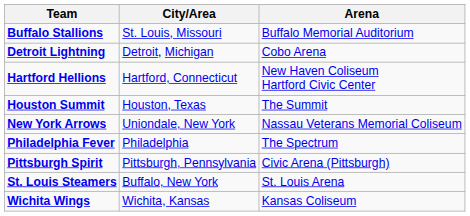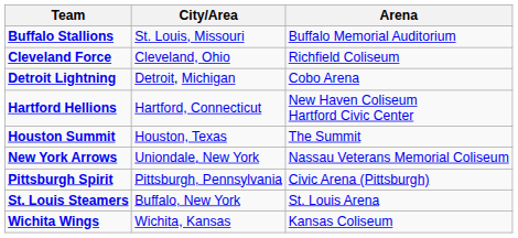 <table class="wikitable">
 <tr>
 <th>Team</th>
 <th>City/Area</th>
 <th>Arena</th>
 </tr>
 <tr>
 <td><strong><a href='#'>Buffalo Stallions</a></strong></td>
 <td><a href='#'>St. Louis, Missouri</a></td>
 <td><a href='#'>Buffalo Memorial Auditorium</a></td>
+</tr>
+<tr>
+<td><strong><a href='#'>Cleveland Force</a></strong></td>
+<td><a href='#'>Cleveland, Ohio</a></td>
+<td><a href='#'>Richfield Coliseum</a></td>
 </tr>
 <tr>
 <td><strong><a href='#'>Detroit Lightning</a></strong></td>
 <td><a href='#'>Detroit</a>, <a href='#'>Michigan</a></td>
 <td><a href='#'>Cobo Arena</a></td>
 </tr>
 <tr>
 <td><strong><a href='#'>Hartford Hellions</a></strong></td>
 <td><a href='#'>Hartford, Connecticut</a></td>
 <td><a href='#'>New Haven Coliseum</a> <br> <a href='#'>Hartford Civic Center</a></td>
 </tr>
 <tr>
 <td><strong><a href='#'>Houston Summit</a></strong></td>
 <td><a href='#'>Houston, Texas</a></td>
 <td><a href='#'>The Summit</a></td>
 </tr>
 <tr>
 <td><strong><a href='#'>New York Arrows</a></strong></td>
 <td><a href='#'>Uniondale, New York</a></td>
 <td><a href='#'>Nassau Veterans Memorial Coliseum</a></td>
 </tr>
 <tr>
-<td><strong><a href='#'>Philadelphia Fever</a></strong></td>
-<td><a href='#'>Philadelphia</a></td>
-<td><a href='#'>The Spectrum</a></td>
-</tr>
-<tr>
 <td><strong><a href='#'>Pittsburgh Spirit</a></strong></td>
 <td><a href='#'>Pittsburgh, Pennsylvania</a></td>
 <td><a href='#'>Civic Arena (Pittsburgh)</a></td>
 </tr>
 <tr>
 <td><strong><a href='#'>St. Louis Steamers</a></strong></td>
 <td><a href='#'>Buffalo, New York</a></td>
 <td><a href='#'>St. Louis Arena</a></td>
 </tr>
 <tr>
 <td><strong><a href='#'>Wichita Wings</a></strong></td>
 <td><a href='#'>Wichita, Kansas</a></td>
 <td><a href='#'>Kansas Coliseum</a></td>
 </tr>
 </table>
